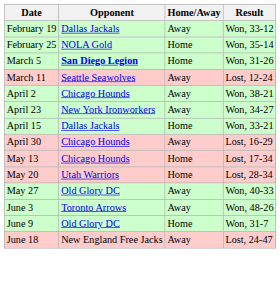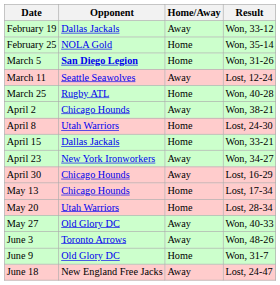 <table class="wikitable">
 <tr>
 <th>Date</th>
 <th>Opponent</th>
 <th>Home/Away</th>
 <th>Result</th>
 </tr>
 <tr style="background:#cfc;">
 <td>February 19</td>
 <td><a href='#'>Dallas Jackals</a></td>
 <td>Away</td>
 <td>Won, 33-12</td>
 </tr>
 <tr style="background:#cfc;">
 <td>February 25</td>
 <td><a href='#'>NOLA Gold</a></td>
 <td>Home</td>
 <td>Won, 35-14</td>
 </tr>
 <tr style="background:#cfc;">
 <td>March 5</td>
 <td><strong><a href='#'>San Diego Legion</a></strong></td>
 <td>Home</td>
 <td>Won, 31-26</td>
 </tr>
 <tr style="background:#fcc;">
 <td>March 11</td>
 <td><a href='#'>Seattle Seawolves</a></td>
 <td>Away</td>
 <td>Lost, 12-24</td>
 </tr>
 <tr style="background:#cfc;">
+<td>March 25</td>
+<td><a href='#'>Rugby ATL</a></td>
+<td>Home</td>
+<td>Won, 40-28</td>
+</tr>
+<tr style="background:#cfc;">
 <td>April 2</td>
 <td><a href='#'>Chicago Hounds</a></td>
 <td>Away</td>
 <td>Won, 38-21</td>
+</tr>
+<tr style="background:#fcc;">
+<td>April 8</td>
+<td><a href='#'>Utah Warriors</a></td>
+<td>Home</td>
+<td>Lost, 24-30</td>
+</tr>
+<tr style="background:#cfc;">
+<td>April 15</td>
+<td><a href='#'>Dallas Jackals</a></td>
+<td>Home</td>
+<td>Won, 33-21</td>
 </tr>
 <tr style="background:#cfc;">
 <td>April 23</td>
 <td><a href='#'>New York Ironworkers</a></td>
 <td>Away</td>
 <td>Won, 34-27</td>
-</tr>
-<tr style="background:#cfc;">
-<td>April 15</td>
-<td><a href='#'>Dallas Jackals</a></td>
-<td>Home</td>
-<td>Won, 33-21</td>
 </tr>
 <tr style="background:#fcc;">
 <td>April 30</td>
 <td><a href='#'>Chicago Hounds</a></td>
 <td>Away</td>
 <td>Lost, 16-29</td>
 </tr>
 <tr style="background:#fcc;">
 <td>May 13</td>
 <td><a href='#'>Chicago Hounds</a></td>
 <td>Home</td>
 <td>Lost, 17-34</td>
 </tr>
 <tr style="background:#fcc;">
 <td>May 20</td>
 <td><a href='#'>Utah Warriors</a></td>
 <td>Home</td>
 <td>Lost, 28-34</td>
 </tr>
 <tr style="background:#cfc;">
 <td>May 27</td>
 <td><a href='#'>Old Glory DC</a></td>
 <td>Away</td>
 <td>Won, 40-33</td>
 </tr>
 <tr style="background:#cfc;">
 <td>June 3</td>
 <td><a href='#'>Toronto Arrows</a></td>
 <td>Away</td>
 <td>Won, 48-26</td>
 </tr>
 <tr style="background:#cfc;">
 <td>June 9</td>
 <td><a href='#'>Old Glory DC</a></td>
 <td>Home</td>
 <td>Won, 31-7</td>
 </tr>
 <tr style="background:#fcc;">
 <td>June 18</td>
 <td>New England Free Jacks</td>
 <td>Away</td>
 <td>Lost, 24-47</td>
 </tr>
 </table>
